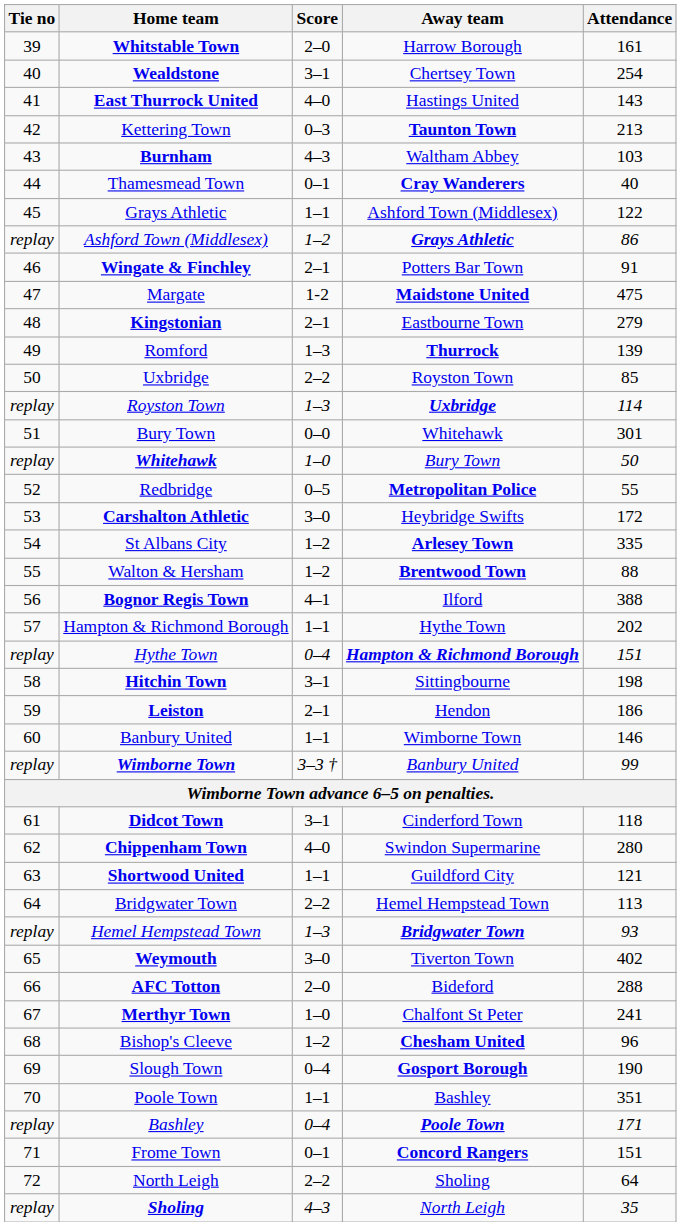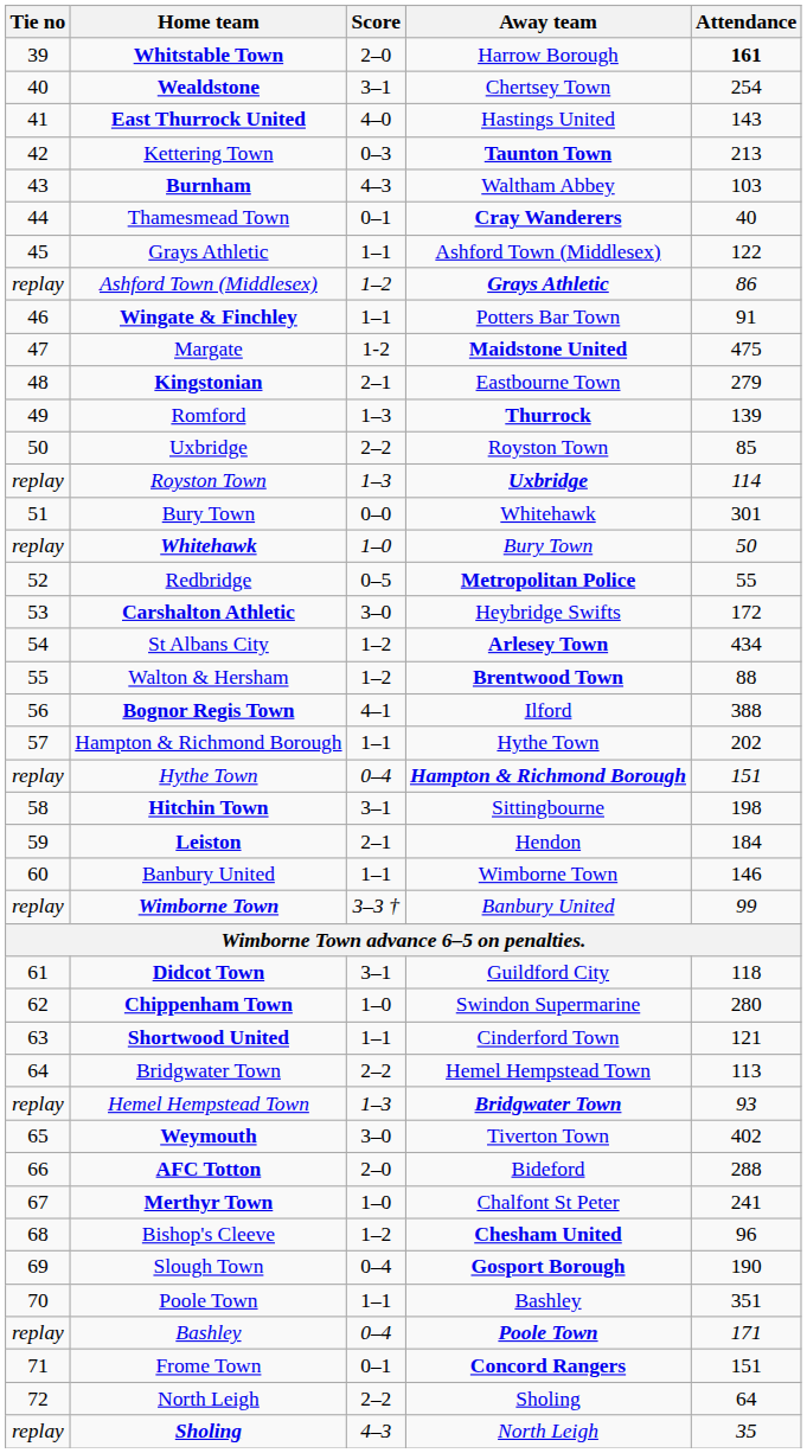 <table class="wikitable" style="text-align:center">
 <tr>
 <th>Tie no</th>
 <th>Home team</th>
 <th>Score</th>
 <th>Away team</th>
 <th>Attendance</th>
 </tr>
 <tr>
 <td>39</td>
 <td><strong><a href='#'>Whitstable Town</a></strong></td>
 <td>2–0</td>
 <td><a href='#'>Harrow Borough</a></td>
-<td>161</td>
+<td><strong>161</strong></td>
 </tr>
 <tr>
 <td>40</td>
 <td><strong><a href='#'>Wealdstone</a></strong></td>
 <td>3–1</td>
 <td><a href='#'>Chertsey Town</a></td>
 <td>254</td>
 </tr>
 <tr>
 <td>41</td>
 <td><strong><a href='#'>East Thurrock United</a></strong></td>
 <td>4–0</td>
 <td><a href='#'>Hastings United</a></td>
 <td>143</td>
 </tr>
 <tr>
 <td>42</td>
 <td><a href='#'>Kettering Town</a></td>
 <td>0–3</td>
 <td><strong><a href='#'>Taunton Town</a></strong></td>
 <td>213</td>
 </tr>
 <tr>
 <td>43</td>
 <td><strong><a href='#'>Burnham</a></strong></td>
 <td>4–3</td>
 <td><a href='#'>Waltham Abbey</a></td>
 <td>103</td>
 </tr>
 <tr>
 <td>44</td>
 <td><a href='#'>Thamesmead Town</a></td>
 <td>0–1</td>
 <td><strong><a href='#'>Cray Wanderers</a></strong></td>
 <td>40</td>
 </tr>
 <tr>
 <td>45</td>
 <td><a href='#'>Grays Athletic</a></td>
 <td>1–1</td>
 <td><a href='#'>Ashford Town (Middlesex)</a></td>
 <td>122</td>
 </tr>
 <tr>
 <td><em>replay</em></td>
 <td><em><a href='#'>Ashford Town (Middlesex)</a></em></td>
 <td><em>1–2</em></td>
 <td><strong><em><a href='#'>Grays Athletic</a></em></strong></td>
 <td><em>86</em></td>
 </tr>
 <tr>
 <td>46</td>
 <td><strong><a href='#'>Wingate & Finchley</a></strong></td>
-<td>2–1</td>
+<td>1–1</td>
 <td><a href='#'>Potters Bar Town</a></td>
 <td>91</td>
 </tr>
 <tr>
 <td>47</td>
 <td><a href='#'>Margate</a></td>
 <td>1-2</td>
 <td><strong><a href='#'>Maidstone United</a></strong></td>
 <td>475</td>
 </tr>
 <tr>
 <td>48</td>
 <td><strong><a href='#'>Kingstonian</a></strong></td>
 <td>2–1</td>
 <td><a href='#'>Eastbourne Town</a></td>
 <td>279</td>
 </tr>
 <tr>
 <td>49</td>
 <td><a href='#'>Romford</a></td>
 <td>1–3</td>
 <td><strong><a href='#'>Thurrock</a></strong></td>
 <td>139</td>
 </tr>
 <tr>
 <td>50</td>
 <td><a href='#'>Uxbridge</a></td>
 <td>2–2</td>
 <td><a href='#'>Royston Town</a></td>
 <td>85</td>
 </tr>
 <tr>
 <td><em>replay</em></td>
 <td><em><a href='#'>Royston Town</a></em></td>
 <td><em>1–3</em></td>
 <td><strong><em><a href='#'>Uxbridge</a></em></strong></td>
 <td><em>114</em></td>
 </tr>
 <tr>
 <td>51</td>
 <td><a href='#'>Bury Town</a></td>
 <td>0–0</td>
 <td><a href='#'>Whitehawk</a></td>
 <td>301</td>
 </tr>
 <tr>
 <td><em>replay</em></td>
 <td><strong><em><a href='#'>Whitehawk</a></em></strong></td>
 <td><em>1–0</em></td>
 <td><em><a href='#'>Bury Town</a></em></td>
 <td><em>50</em></td>
 </tr>
 <tr>
 <td>52</td>
 <td><a href='#'>Redbridge</a></td>
 <td>0–5</td>
 <td><strong><a href='#'>Metropolitan Police</a></strong></td>
 <td>55</td>
 </tr>
 <tr>
 <td>53</td>
 <td><strong><a href='#'>Carshalton Athletic</a></strong></td>
 <td>3–0</td>
 <td><a href='#'>Heybridge Swifts</a></td>
 <td>172</td>
 </tr>
 <tr>
 <td>54</td>
 <td><a href='#'>St Albans City</a></td>
 <td>1–2</td>
 <td><strong><a href='#'>Arlesey Town</a></strong></td>
-<td>335</td>
+<td>434</td>
 </tr>
 <tr>
 <td>55</td>
 <td><a href='#'>Walton & Hersham</a></td>
 <td>1–2</td>
 <td><strong><a href='#'>Brentwood Town</a></strong></td>
 <td>88</td>
 </tr>
 <tr>
 <td>56</td>
 <td><strong><a href='#'>Bognor Regis Town</a></strong></td>
 <td>4–1</td>
 <td><a href='#'>Ilford</a></td>
 <td>388</td>
 </tr>
 <tr>
 <td>57</td>
 <td><a href='#'>Hampton & Richmond Borough</a></td>
 <td>1–1</td>
 <td><a href='#'>Hythe Town</a></td>
 <td>202</td>
 </tr>
 <tr>
 <td><em>replay</em></td>
 <td><em><a href='#'>Hythe Town</a></em></td>
 <td><em>0–4</em></td>
 <td><strong><em><a href='#'>Hampton & Richmond Borough</a></em></strong></td>
 <td><em>151</em></td>
 </tr>
 <tr>
 <td>58</td>
 <td><strong><a href='#'>Hitchin Town</a></strong></td>
 <td>3–1</td>
 <td><a href='#'>Sittingbourne</a></td>
 <td>198</td>
 </tr>
 <tr>
 <td>59</td>
 <td><strong><a href='#'>Leiston</a></strong></td>
 <td>2–1</td>
 <td><a href='#'>Hendon</a></td>
-<td>186</td>
+<td>184</td>
 </tr>
 <tr>
 <td>60</td>
 <td><a href='#'>Banbury United</a></td>
 <td>1–1</td>
 <td><a href='#'>Wimborne Town</a></td>
 <td>146</td>
 </tr>
 <tr>
 <td><em>replay</em></td>
 <td><strong><em><a href='#'>Wimborne Town</a></em></strong></td>
 <td><em>3–3 †</em></td>
 <td><em><a href='#'>Banbury United</a></em></td>
 <td><em>99</em></td>
 </tr>
 <tr>
 <th colspan="5"><em>Wimborne Town advance 6–5 on penalties.</em></th>
 </tr>
 <tr>
 <td>61</td>
 <td><strong><a href='#'>Didcot Town</a></strong></td>
 <td>3–1</td>
-<td><a href='#'>Cinderford Town</a></td>
+<td><a href='#'>Guildford City</a></td>
 <td>118</td>
 </tr>
 <tr>
 <td>62</td>
 <td><strong><a href='#'>Chippenham Town</a></strong></td>
-<td>4–0</td>
+<td>1–0</td>
 <td><a href='#'>Swindon Supermarine</a></td>
 <td>280</td>
 </tr>
 <tr>
 <td>63</td>
 <td><strong><a href='#'>Shortwood United</a></strong></td>
 <td>1–1</td>
-<td><a href='#'>Guildford City</a></td>
+<td><a href='#'>Cinderford Town</a></td>
 <td>121</td>
 </tr>
 <tr>
 <td>64</td>
 <td><a href='#'>Bridgwater Town</a></td>
 <td>2–2</td>
 <td><a href='#'>Hemel Hempstead Town</a></td>
 <td>113</td>
 </tr>
 <tr>
 <td><em>replay</em></td>
 <td><em><a href='#'>Hemel Hempstead Town</a></em></td>
 <td><em>1–3</em></td>
 <td><strong><em><a href='#'>Bridgwater Town</a></em></strong></td>
 <td><em>93</em></td>
 </tr>
 <tr>
 <td>65</td>
 <td><strong><a href='#'>Weymouth</a></strong></td>
 <td>3–0</td>
 <td><a href='#'>Tiverton Town</a></td>
 <td>402</td>
 </tr>
 <tr>
 <td>66</td>
 <td><strong><a href='#'>AFC Totton</a></strong></td>
 <td>2–0</td>
 <td><a href='#'>Bideford</a></td>
 <td>288</td>
 </tr>
 <tr>
 <td>67</td>
 <td><strong><a href='#'>Merthyr Town</a></strong></td>
 <td>1–0</td>
 <td><a href='#'>Chalfont St Peter</a></td>
 <td>241</td>
 </tr>
 <tr>
 <td>68</td>
 <td><a href='#'>Bishop's Cleeve</a></td>
 <td>1–2</td>
 <td><strong><a href='#'>Chesham United</a></strong></td>
 <td>96</td>
 </tr>
 <tr>
 <td>69</td>
 <td><a href='#'>Slough Town</a></td>
 <td>0–4</td>
 <td><strong><a href='#'>Gosport Borough</a></strong></td>
 <td>190</td>
 </tr>
 <tr>
 <td>70</td>
 <td><a href='#'>Poole Town</a></td>
 <td>1–1</td>
 <td><a href='#'>Bashley</a></td>
 <td>351</td>
 </tr>
 <tr>
 <td><em>replay</em></td>
 <td><em><a href='#'>Bashley</a></em></td>
 <td><em>0–4</em></td>
 <td><strong><em><a href='#'>Poole Town</a></em></strong></td>
 <td><em>171</em></td>
 </tr>
 <tr>
 <td>71</td>
 <td><a href='#'>Frome Town</a></td>
 <td>0–1</td>
 <td><strong><a href='#'>Concord Rangers</a></strong></td>
 <td>151</td>
 </tr>
 <tr>
 <td>72</td>
 <td><a href='#'>North Leigh</a></td>
 <td>2–2</td>
 <td><a href='#'>Sholing</a></td>
 <td>64</td>
 </tr>
 <tr>
 <td><em>replay</em></td>
 <td><strong><em><a href='#'>Sholing</a></em></strong></td>
 <td><em>4–3</em></td>
 <td><em><a href='#'>North Leigh</a></em></td>
 <td><em>35</em></td>
 </tr>
 </table>
